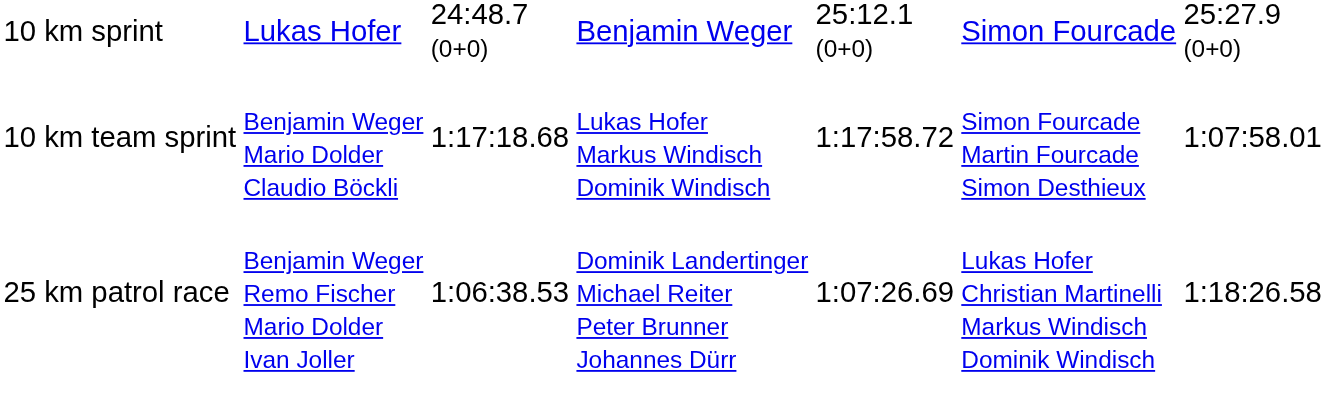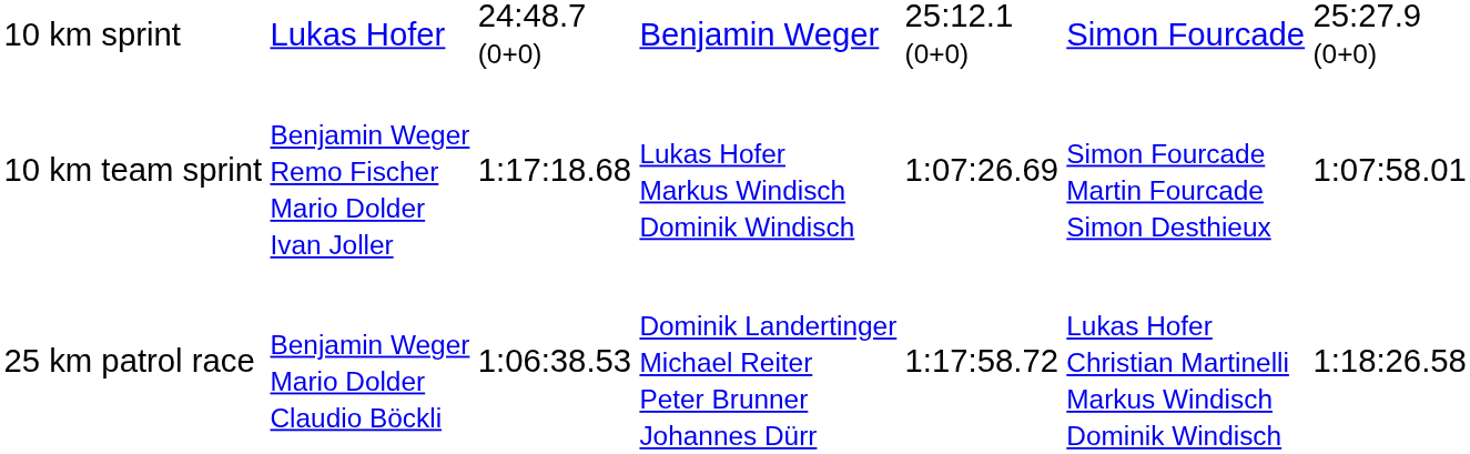 <table>
 <tr>
 <td>10 km sprint</td>
 <td><a href='#'>Lukas Hofer</a><br></td>
 <td>24:48.7<br><small>(0+0)</small></td>
 <td><a href='#'>Benjamin Weger</a><br></td>
 <td>25:12.1<br><small>(0+0)</small></td>
 <td><a href='#'>Simon Fourcade</a><br></td>
 <td>25:27.9<br><small>(0+0)</small></td>
 </tr>
 <tr>
 <td>10 km team sprint</td>
-<td><br><small><a href='#'>Benjamin Weger</a><br><a href='#'>Mario Dolder</a><br><a href='#'>Claudio Böckli</a></small></td>
+<td><br><small><a href='#'>Benjamin Weger</a><br><a href='#'>Remo Fischer</a><br><a href='#'>Mario Dolder</a><br><a href='#'>Ivan Joller</a></small></td>
 <td>1:17:18.68</td>
 <td><br><small><a href='#'>Lukas Hofer</a><br><a href='#'>Markus Windisch</a><br><a href='#'>Dominik Windisch</a></small></td>
-<td>1:17:58.72</td>
+<td>1:07:26.69</td>
 <td><br><small><a href='#'>Simon Fourcade</a><br><a href='#'>Martin Fourcade</a><br><a href='#'>Simon Desthieux</a></small></td>
 <td>1:07:58.01</td>
 </tr>
 <tr>
 <td>25 km patrol race</td>
-<td><br><small><a href='#'>Benjamin Weger</a><br><a href='#'>Remo Fischer</a><br><a href='#'>Mario Dolder</a><br><a href='#'>Ivan Joller</a></small></td>
+<td><br><small><a href='#'>Benjamin Weger</a><br><a href='#'>Mario Dolder</a><br><a href='#'>Claudio Böckli</a></small></td>
 <td>1:06:38.53</td>
 <td><br><small><a href='#'>Dominik Landertinger</a><br><a href='#'>Michael Reiter</a><br><a href='#'>Peter Brunner</a><br><a href='#'>Johannes Dürr</a></small></td>
-<td>1:07:26.69</td>
+<td>1:17:58.72</td>
 <td><br><small><a href='#'>Lukas Hofer</a><br><a href='#'>Christian Martinelli</a><br><a href='#'>Markus Windisch</a><br><a href='#'>Dominik Windisch</a></small></td>
 <td>1:18:26.58</td>
 </tr>
 </table>
